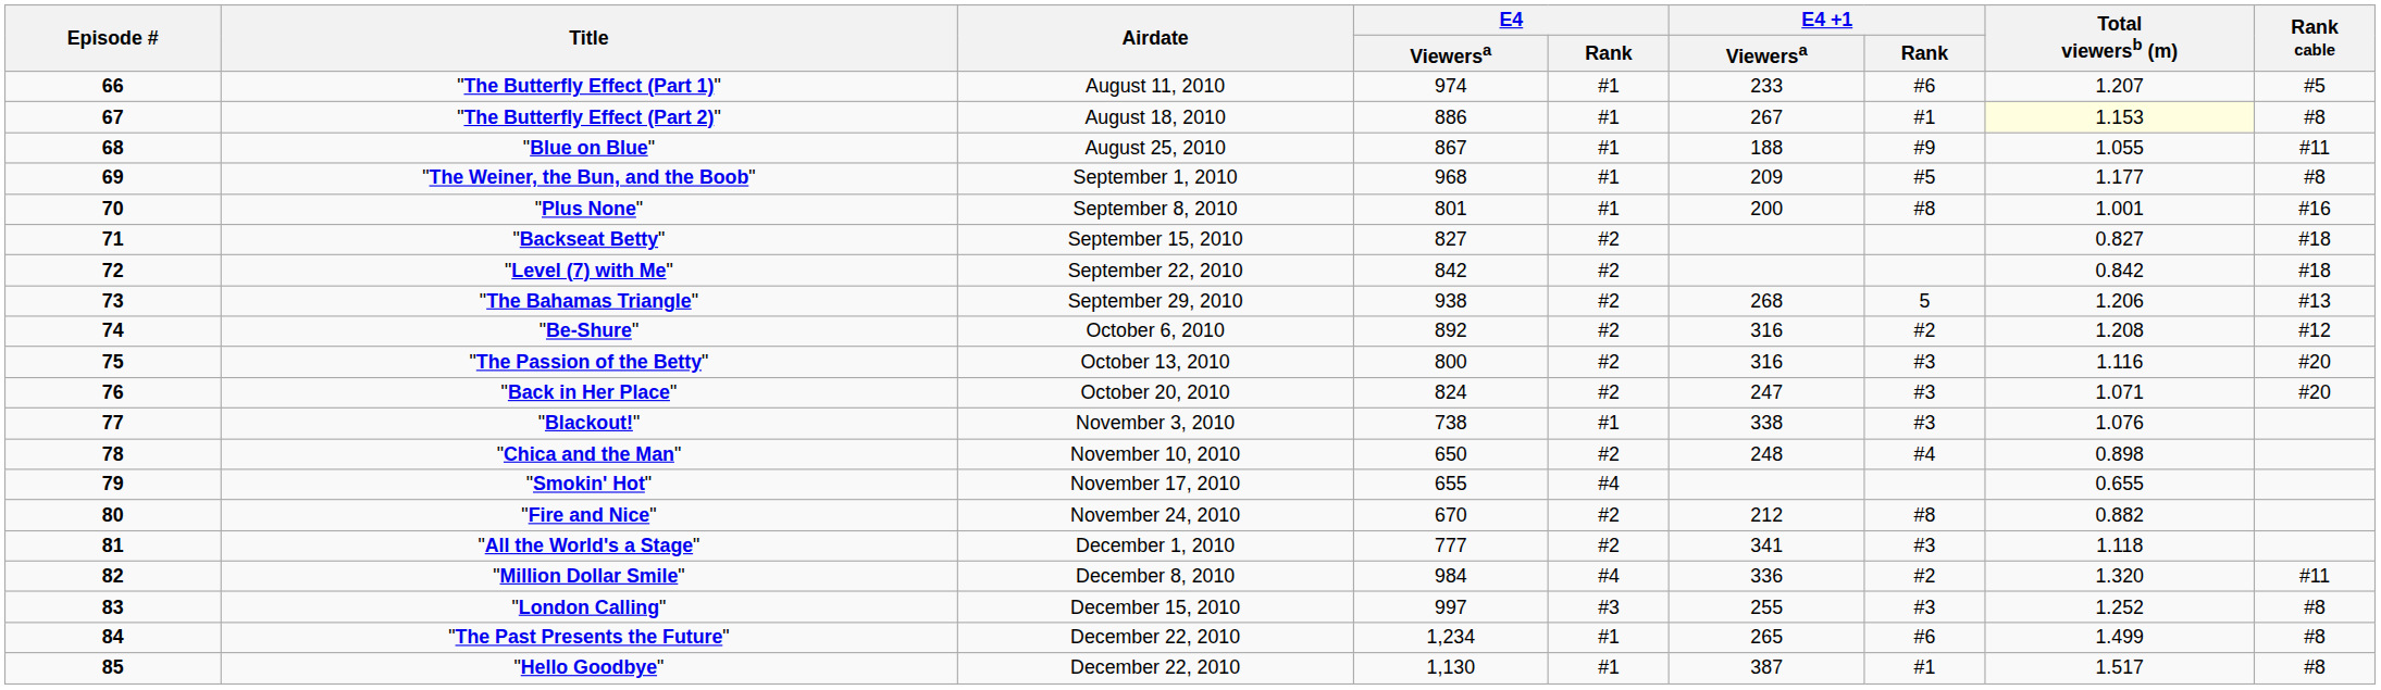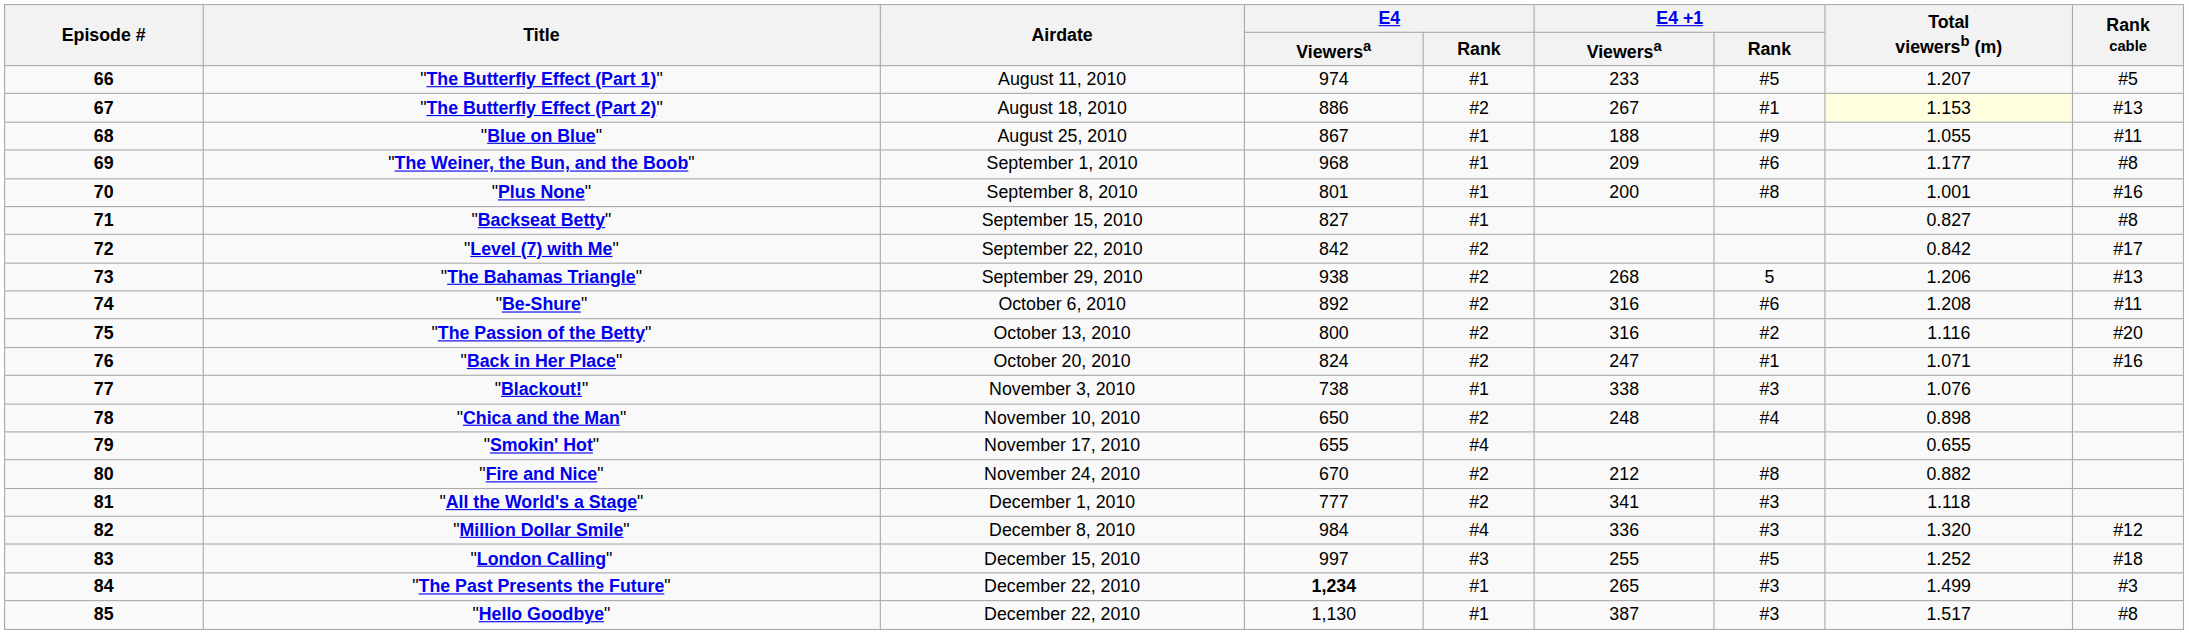 <table class="wikitable"  style="text-align:center; width:99%;">
 <tr>
 <th rowspan="2">Episode #</th>
 <th rowspan="2">Title</th>
 <th rowspan="2">Airdate</th>
 <th colspan="2"><a href='#'>E4</a></th>
 <th colspan="2"><a href='#'>E4 +1</a></th>
 <th rowspan="2">Total<br>viewers<sup>b</sup> (m)</th>
 <th rowspan="2">Rank<br><small>cable</small></th>
 </tr>
 <tr>
 <th>Viewers<sup>a</sup></th>
 <th>Rank</th>
 <th>Viewers<sup>a</sup></th>
 <th>Rank</th>
 </tr>
 <tr>
 <td><strong>66</strong></td>
 <td>"<strong><a href='#'>The Butterfly Effect (Part 1)</a></strong>"</td>
 <td>August 11, 2010</td>
 <td>974</td>
 <td>#1</td>
 <td>233</td>
-<td>#6</td>
+<td>#5</td>
 <td>1.207</td>
 <td>#5</td>
 </tr>
 <tr>
 <td><strong>67</strong></td>
 <td>"<strong><a href='#'>The Butterfly Effect (Part 2)</a></strong>"</td>
 <td>August 18, 2010</td>
 <td>886</td>
-<td>#1</td>
+<td>#2</td>
 <td>267</td>
 <td>#1</td>
 <td style="background: lightyellow;">1.153</td>
-<td>#8</td>
+<td>#13</td>
 </tr>
 <tr>
 <td><strong>68</strong></td>
 <td>"<strong><a href='#'>Blue on Blue</a></strong>"</td>
 <td>August 25, 2010</td>
 <td>867</td>
 <td>#1</td>
 <td>188</td>
 <td>#9</td>
 <td>1.055</td>
 <td>#11</td>
 </tr>
 <tr>
 <td><strong>69</strong></td>
 <td>"<strong><a href='#'>The Weiner, the Bun, and the Boob</a></strong>"</td>
 <td>September 1, 2010</td>
 <td>968</td>
 <td>#1</td>
 <td>209</td>
-<td>#5</td>
+<td>#6</td>
 <td>1.177</td>
 <td>#8</td>
 </tr>
 <tr>
 <td><strong>70</strong></td>
 <td>"<strong><a href='#'>Plus None</a></strong>"</td>
 <td>September 8, 2010</td>
 <td>801</td>
 <td>#1</td>
 <td>200</td>
 <td>#8</td>
 <td>1.001</td>
 <td>#16</td>
 </tr>
 <tr>
 <td><strong>71</strong></td>
 <td>"<strong><a href='#'>Backseat Betty</a></strong>"</td>
 <td>September 15, 2010</td>
 <td>827</td>
-<td>#2</td>
+<td>#1</td>
 <td></td>
 <td></td>
 <td>0.827</td>
-<td>#18</td>
+<td>#8</td>
 </tr>
 <tr>
 <td><strong>72</strong></td>
 <td>"<strong><a href='#'>Level (7) with Me</a></strong>"</td>
 <td>September 22, 2010</td>
 <td>842</td>
 <td>#2</td>
 <td></td>
 <td></td>
 <td>0.842</td>
-<td>#18</td>
+<td>#17</td>
 </tr>
 <tr>
 <td><strong>73</strong></td>
 <td>"<strong><a href='#'>The Bahamas Triangle</a></strong>"</td>
 <td>September 29, 2010</td>
 <td>938</td>
 <td>#2</td>
 <td>268</td>
 <td>5</td>
 <td>1.206</td>
 <td>#13</td>
 </tr>
 <tr>
 <td><strong>74</strong></td>
 <td>"<strong><a href='#'>Be-Shure</a></strong>"</td>
 <td>October 6, 2010</td>
 <td>892</td>
 <td>#2</td>
 <td>316</td>
-<td>#2</td>
+<td>#6</td>
 <td>1.208</td>
-<td>#12</td>
+<td>#11</td>
 </tr>
 <tr>
 <td><strong>75</strong></td>
 <td>"<strong><a href='#'>The Passion of the Betty</a></strong>"</td>
 <td>October 13, 2010</td>
 <td>800</td>
 <td>#2</td>
 <td>316</td>
-<td>#3</td>
+<td>#2</td>
 <td>1.116</td>
 <td>#20</td>
 </tr>
 <tr>
 <td><strong>76</strong></td>
 <td>"<strong><a href='#'>Back in Her Place</a></strong>"</td>
 <td>October 20, 2010</td>
 <td>824</td>
 <td>#2</td>
 <td>247</td>
-<td>#3</td>
+<td>#1</td>
 <td>1.071</td>
-<td>#20</td>
+<td>#16</td>
 </tr>
 <tr>
 <td><strong>77</strong></td>
 <td>"<strong><a href='#'>Blackout!</a></strong>"</td>
 <td>November 3, 2010</td>
 <td>738</td>
 <td>#1</td>
 <td>338</td>
 <td>#3</td>
 <td>1.076</td>
 <td></td>
 </tr>
 <tr>
 <td><strong>78</strong></td>
 <td>"<strong><a href='#'>Chica and the Man</a></strong>"</td>
 <td>November 10, 2010</td>
 <td>650</td>
 <td>#2</td>
 <td>248</td>
 <td>#4</td>
 <td>0.898</td>
 <td></td>
 </tr>
 <tr>
 <td><strong>79</strong></td>
 <td>"<strong><a href='#'>Smokin' Hot</a></strong>"</td>
 <td>November 17, 2010</td>
 <td>655</td>
 <td>#4</td>
 <td></td>
 <td></td>
 <td>0.655</td>
 <td></td>
 </tr>
 <tr>
 <td><strong>80</strong></td>
 <td>"<strong><a href='#'>Fire and Nice</a></strong>"</td>
 <td>November 24, 2010</td>
 <td>670</td>
 <td>#2</td>
 <td>212</td>
 <td>#8</td>
 <td>0.882</td>
 <td></td>
 </tr>
 <tr>
 <td><strong>81</strong></td>
 <td>"<strong><a href='#'>All the World's a Stage</a></strong>"</td>
 <td>December 1, 2010</td>
 <td>777</td>
 <td>#2</td>
 <td>341</td>
 <td>#3</td>
 <td>1.118</td>
 <td></td>
 </tr>
 <tr>
 <td><strong>82</strong></td>
 <td>"<strong><a href='#'>Million Dollar Smile</a></strong>"</td>
 <td>December 8, 2010</td>
 <td>984</td>
 <td>#4</td>
 <td>336</td>
-<td>#2</td>
+<td>#3</td>
 <td>1.320</td>
-<td>#11</td>
+<td>#12</td>
 </tr>
 <tr>
 <td><strong>83</strong></td>
 <td>"<strong><a href='#'>London Calling</a></strong>"</td>
 <td>December 15, 2010</td>
 <td>997</td>
 <td>#3</td>
 <td>255</td>
-<td>#3</td>
+<td>#5</td>
 <td>1.252</td>
-<td>#8</td>
+<td>#18</td>
 </tr>
 <tr>
 <td><strong>84</strong></td>
 <td>"<strong><a href='#'>The Past Presents the Future</a></strong>"</td>
 <td>December 22, 2010</td>
-<td>1,234</td>
+<td><strong>1,234</strong></td>
 <td>#1</td>
 <td>265</td>
-<td>#6</td>
+<td>#3</td>
 <td>1.499</td>
-<td>#8</td>
+<td>#3</td>
 </tr>
 <tr>
 <td><strong>85</strong></td>
 <td>"<strong><a href='#'>Hello Goodbye</a></strong>"</td>
 <td>December 22, 2010</td>
 <td>1,130</td>
 <td>#1</td>
 <td>387</td>
-<td>#1</td>
+<td>#3</td>
 <td>1.517</td>
 <td>#8</td>
 </tr>
 </table>
